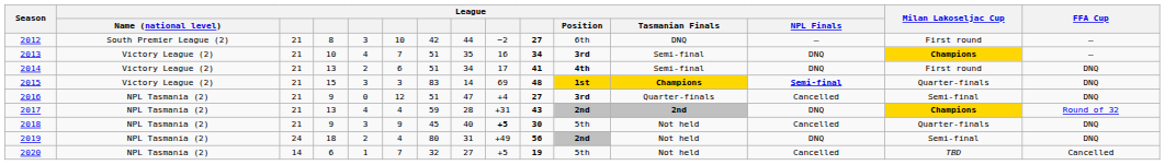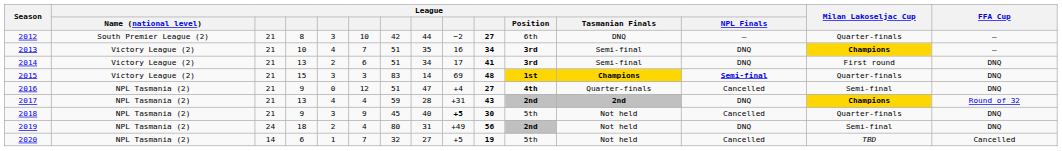 <table class="wikitable" style="text-align:center; font-size:85%;width:95%; text-align:center">
 <tr>
 <th rowspan=2 width=3%>Season</th>
 <th rowspan=1 colspan=12 width=28%>League</th>
 <th rowspan=2 width=8%><a href='#'>Milan Lakoseljac Cup</a></th>
 <th rowspan=2 width=8%><a href='#'>FFA Cup</a></th>
 </tr>
 <tr>
 <th width=13%>Name (<a href='#'>national level</a>)</th>
 <th width=2%></th>
 <th width=2%></th>
 <th width=2%></th>
 <th width=2%></th>
 <th width=2%></th>
 <th width=2%></th>
 <th width=2%></th>
 <th width=2%></th>
 <th width=2%>Position</th>
 <th width=8%>Tasmanian Finals</th>
 <th width=8%><a href='#'>NPL Finals</a></th>
 </tr>
 <tr>
 <td><a href='#'>2012</a></td>
 <td>South Premier League (2)</td>
 <td>21</td>
 <td>8</td>
 <td>3</td>
 <td>10</td>
 <td>42</td>
 <td>44</td>
 <td>−2</td>
 <td><strong>27</strong></td>
 <td>6th</td>
 <td>DNQ</td>
 <td>—</td>
-<td>First round</td>
+<td>Quarter-finals</td>
 <td>—</td>
 </tr>
 <tr>
 <td><a href='#'>2013</a></td>
 <td>Victory League (2)</td>
 <td>21</td>
 <td>10</td>
 <td>4</td>
 <td>7</td>
 <td>51</td>
 <td>35</td>
 <td>16</td>
 <td><strong>34</strong></td>
 <td><strong>3rd</strong></td>
 <td>Semi-final</td>
 <td>DNQ</td>
 <td bgcolor=gold><strong>Champions</strong></td>
 <td>—</td>
 </tr>
 <tr>
 <td><a href='#'>2014</a></td>
 <td>Victory League (2)</td>
 <td>21</td>
 <td>13</td>
 <td>2</td>
 <td>6</td>
 <td>51</td>
 <td>34</td>
 <td>17</td>
 <td><strong>41</strong></td>
-<td><strong>4th</strong></td>
+<td><strong>3rd</strong></td>
 <td>Semi-final</td>
 <td>DNQ</td>
 <td>First round</td>
 <td>DNQ</td>
 </tr>
 <tr>
 <td><a href='#'>2015</a></td>
 <td>Victory League (2)</td>
 <td>21</td>
 <td>15</td>
 <td>3</td>
 <td>3</td>
 <td>83</td>
 <td>14</td>
 <td>69</td>
 <td><strong>48</strong></td>
 <td bgcolor=gold><strong>1st</strong></td>
 <td bgcolor=gold><strong>Champions</strong></td>
 <td><strong><a href='#'>Semi-final</a></strong></td>
 <td>Quarter-finals</td>
 <td>DNQ</td>
 </tr>
 <tr>
 <td><a href='#'>2016</a></td>
 <td>NPL Tasmania (2)</td>
 <td>21</td>
 <td>9</td>
 <td>0</td>
 <td>12</td>
 <td>51</td>
 <td>47</td>
 <td>+4</td>
 <td><strong>27</strong></td>
-<td><strong>3rd</strong></td>
+<td><strong>4th</strong></td>
 <td>Quarter-finals</td>
 <td>Cancelled</td>
 <td>Semi-final</td>
 <td>DNQ</td>
 </tr>
 <tr>
 <td><a href='#'>2017</a></td>
 <td>NPL Tasmania (2)</td>
 <td>21</td>
 <td>13</td>
 <td>4</td>
 <td>4</td>
 <td>59</td>
 <td>28</td>
 <td>+31</td>
 <td><strong>43</strong></td>
 <td bgcolor=silver><strong>2nd</strong></td>
 <td bgcolor=silver><strong>2nd</strong></td>
 <td>DNQ</td>
 <td bgcolor=gold><strong>Champions</strong></td>
 <td><a href='#'>Round of 32</a></td>
 </tr>
 <tr>
 <td><a href='#'>2018</a></td>
 <td>NPL Tasmania (2)</td>
 <td>21</td>
 <td>9</td>
 <td>3</td>
 <td>9</td>
 <td>45</td>
 <td>40</td>
 <td><strong>+5</strong></td>
 <td><strong>30</strong></td>
 <td>5th</td>
 <td>Not held</td>
 <td>Cancelled</td>
 <td>Quarter-finals</td>
 <td>DNQ</td>
 </tr>
 <tr>
 <td><a href='#'>2019</a></td>
 <td>NPL Tasmania (2)</td>
 <td>24</td>
 <td>18</td>
 <td>2</td>
 <td>4</td>
 <td>80</td>
 <td>31</td>
 <td>+49</td>
 <td><strong>56</strong></td>
 <td bgcolor=silver><strong>2nd</strong></td>
 <td>Not held</td>
 <td>DNQ</td>
 <td>Semi-final</td>
 <td>DNQ</td>
 </tr>
 <tr>
 <td><a href='#'>2020</a></td>
 <td>NPL Tasmania (2)</td>
 <td>14</td>
 <td>6</td>
 <td>1</td>
 <td>7</td>
 <td>32</td>
 <td>27</td>
 <td>+5</td>
 <td><strong>19</strong></td>
 <td>5th</td>
 <td>Not held</td>
 <td>Cancelled</td>
 <td><em>TBD</em></td>
 <td>Cancelled</td>
 </tr>
 </table>
